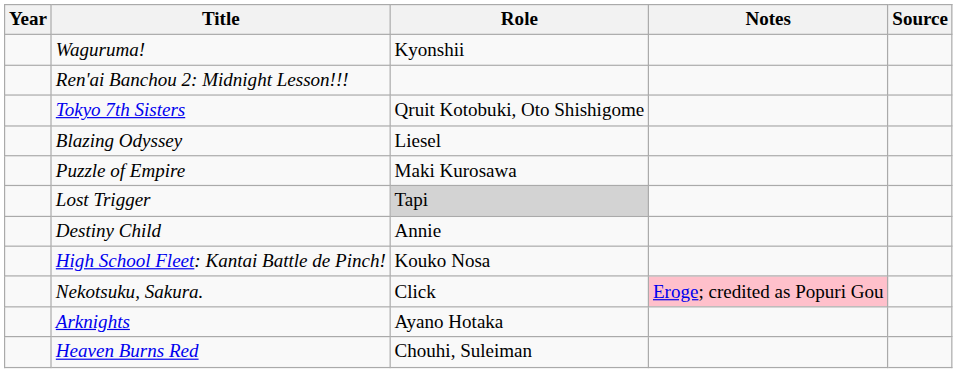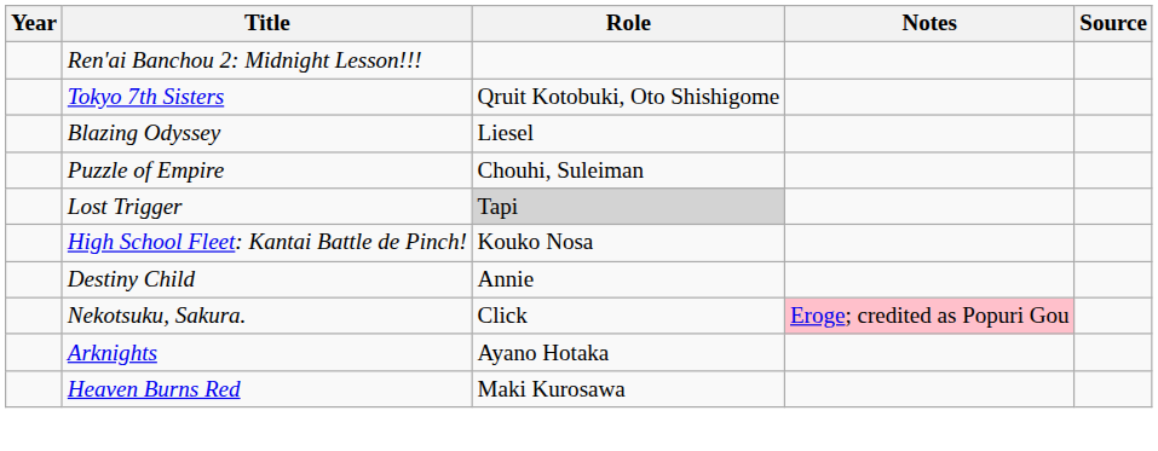 <table class="wikitable sortable plainrowheaders">
 <tr>
 <th>Year</th>
 <th>Title</th>
 <th>Role</th>
 <th class="unsortable">Notes</th>
 <th class="unsortable">Source</th>
-</tr>
-<tr>
-<td></td>
-<td><em>Waguruma!</em></td>
-<td>Kyonshii</td>
-<td></td>
-<td></td>
 </tr>
 <tr>
 <td></td>
 <td><em>Ren'ai Banchou 2: Midnight Lesson!!!</em></td>
 <td></td>
 <td></td>
 <td></td>
 </tr>
 <tr>
 <td></td>
 <td><em><a href='#'>Tokyo 7th Sisters</a></em></td>
 <td>Qruit Kotobuki, Oto Shishigome</td>
 <td></td>
 <td></td>
 </tr>
 <tr>
 <td></td>
 <td><em>Blazing Odyssey</em></td>
 <td>Liesel</td>
 <td></td>
 <td></td>
 </tr>
 <tr>
 <td></td>
 <td><em>Puzzle of Empire</em></td>
-<td>Maki Kurosawa</td>
+<td>Chouhi, Suleiman</td>
 <td></td>
 <td></td>
 </tr>
 <tr>
 <td></td>
 <td><em>Lost Trigger</em></td>
 <td style="background: lightgrey;">Tapi</td>
 <td></td>
 <td></td>
 </tr>
 <tr>
 <td></td>
-<td><em>Destiny Child</em></td>
-<td>Annie</td>
+<td><em><a href='#'>High School Fleet</a>: Kantai Battle de Pinch!</em></td>
+<td>Kouko Nosa</td>
 <td></td>
 <td></td>
 </tr>
 <tr>
 <td></td>
-<td><em><a href='#'>High School Fleet</a>: Kantai Battle de Pinch!</em></td>
-<td>Kouko Nosa</td>
+<td><em>Destiny Child</em></td>
+<td>Annie</td>
 <td></td>
 <td></td>
 </tr>
 <tr>
 <td></td>
 <td><em>Nekotsuku, Sakura.</em></td>
 <td>Click</td>
 <td style="background: pink;"><a href='#'>Eroge</a>; credited as Popuri Gou</td>
 <td></td>
 </tr>
 <tr>
 <td></td>
 <td><em><a href='#'>Arknights</a></em></td>
 <td>Ayano Hotaka</td>
 <td></td>
 <td></td>
 </tr>
 <tr>
 <td></td>
 <td><em><a href='#'>Heaven Burns Red</a></em></td>
-<td>Chouhi, Suleiman</td>
+<td>Maki Kurosawa</td>
 <td></td>
 <td></td>
 </tr>
 </table>
